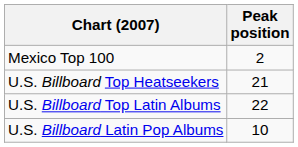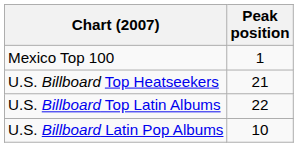 <table class="wikitable">
 <tr>
 <th align="left">Chart (2007)</th>
 <th align="center">Peak<br>position</th>
 </tr>
 <tr>
 <td align="left">Mexico Top 100</td>
-<td align="center">2</td>
+<td align="center">1</td>
 </tr>
 <tr>
 <td align="left">U.S. <em>Billboard</em> <a href='#'>Top Heatseekers</a></td>
 <td align="center">21</td>
 </tr>
 <tr>
 <td align="left">U.S. <a href='#'><em>Billboard</em> Top Latin Albums</a></td>
 <td align="center">22</td>
 </tr>
 <tr>
 <td align="left">U.S. <a href='#'><em>Billboard</em> Latin Pop Albums</a></td>
 <td align="center">10</td>
 </tr>
 </table>
